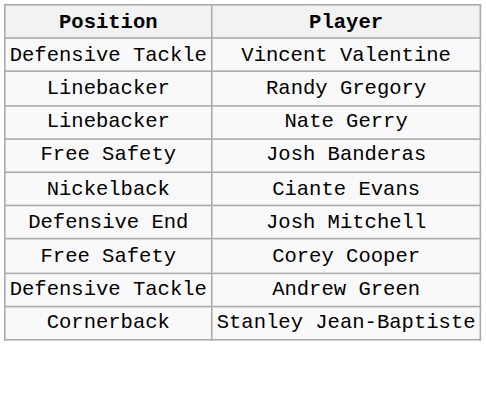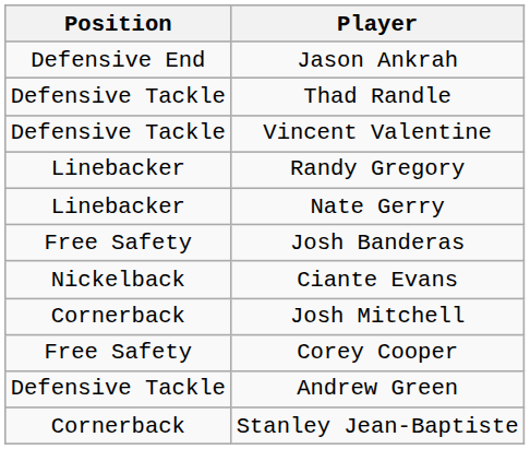 <table class="wikitable" style="text-align: center;">
 <tr>
 <th>Position</th>
 <th>Player</th>
+</tr>
+<tr>
+<td>Defensive End</td>
+<td>Jason Ankrah</td>
+</tr>
+<tr>
+<td>Defensive Tackle</td>
+<td>Thad Randle</td>
 </tr>
 <tr>
 <td>Defensive Tackle</td>
 <td>Vincent Valentine</td>
 </tr>
 <tr>
 <td>Linebacker</td>
 <td>Randy Gregory</td>
 </tr>
 <tr>
 <td>Linebacker</td>
 <td>Nate Gerry</td>
 </tr>
 <tr>
 <td>Free Safety</td>
 <td>Josh Banderas</td>
 </tr>
 <tr>
 <td>Nickelback</td>
 <td>Ciante Evans</td>
 </tr>
 <tr>
-<td>Defensive End</td>
+<td>Cornerback</td>
 <td>Josh Mitchell</td>
 </tr>
 <tr>
 <td>Free Safety</td>
 <td>Corey Cooper</td>
 </tr>
 <tr>
 <td>Defensive Tackle</td>
 <td>Andrew Green</td>
 </tr>
 <tr>
 <td>Cornerback</td>
 <td>Stanley Jean-Baptiste</td>
 </tr>
 </table>
